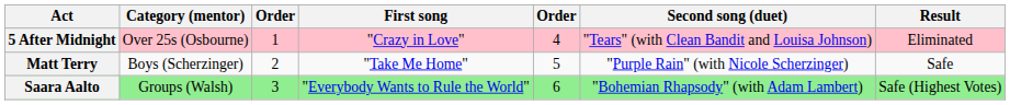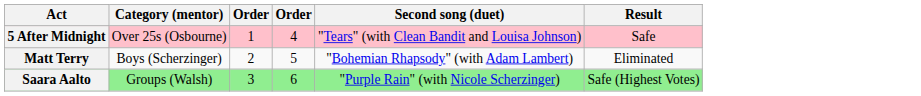 <table class="wikitable plainrowheaders" style="text-align:center;">
 <tr>
 <th scope="col">Act</th>
 <th scope="col">Category (mentor)</th>
 <th scope="col">Order</th>
-<th scope="col">First song</th>
 <th scope="col">Order</th>
 <th scope="col">Second song (duet)</th>
 <th scope="col">Result</th>
 </tr>
 <tr bgcolor=pink>
 <th scope="row">5 After Midnight</th>
 <td>Over 25s (Osbourne)</td>
 <td>1</td>
-<td>"<a href='#'>Crazy in Love</a>"</td>
 <td>4</td>
 <td>"<a href='#'>Tears</a>" (with <a href='#'>Clean Bandit</a> and <a href='#'>Louisa Johnson</a>)</td>
-<td>Eliminated</td>
+<td>Safe</td>
 </tr>
 <tr>
 <th scope="row">Matt Terry</th>
 <td>Boys (Scherzinger)</td>
 <td>2</td>
-<td>"<a href='#'>Take Me Home</a>"</td>
 <td>5</td>
-<td>"<a href='#'>Purple Rain</a>" (with <a href='#'>Nicole Scherzinger</a>)</td>
-<td>Safe</td>
+<td>"<a href='#'>Bohemian Rhapsody</a>" (with <a href='#'>Adam Lambert</a>)</td>
+<td>Eliminated</td>
 </tr>
 <tr bgcolor=lightgreen>
 <th scope="row">Saara Aalto</th>
 <td>Groups (Walsh)</td>
 <td>3</td>
-<td>"<a href='#'>Everybody Wants to Rule the World</a>"</td>
 <td>6</td>
-<td>"<a href='#'>Bohemian Rhapsody</a>" (with <a href='#'>Adam Lambert</a>)</td>
+<td>"<a href='#'>Purple Rain</a>" (with <a href='#'>Nicole Scherzinger</a>)</td>
 <td>Safe (Highest Votes)</td>
 </tr>
 </table>
